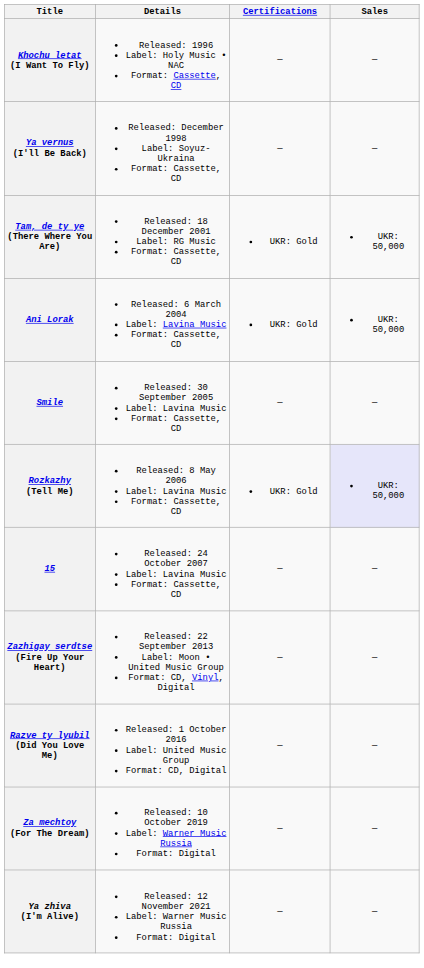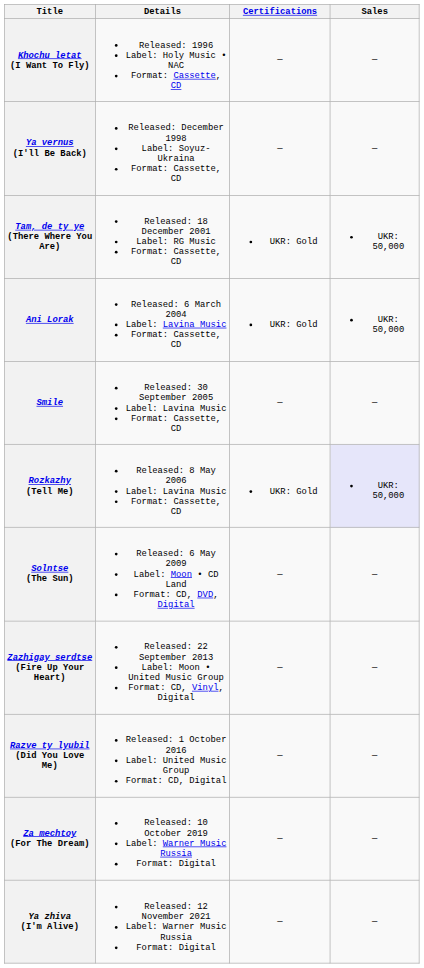 <table class="wikitable plainrowheaders" style="text-align:center;">
 <tr>
 <th scope="col" style="width:14em;">Title</th>
 <th scope="col" style="width:20em;">Details</th>
 <th scope="col" style="width:13em;"><a href='#'>Certifications</a></th>
 <th scope="col" style="width:12em;">Sales</th>
 </tr>
 <tr>
 <th scope="row"><em><a href='#'>Khochu letat</a></em><br>(I Want To Fly)</th>
 <td><br><ul><li>Released: 1996</li><li>Label: Holy Music • NAC</li><li>Format: <a href='#'>Cassette</a>, <a href='#'>CD</a></li></ul></td>
 <td>—</td>
 <td>—</td>
 </tr>
 <tr>
 <th scope="row"><em><a href='#'>Ya vernus</a></em><br>(I'll Be Back)</th>
 <td><br><ul><li>Released: December 1998</li><li>Label: Soyuz-Ukraina</li><li>Format: Cassette, CD</li></ul></td>
 <td>—</td>
 <td>—</td>
 </tr>
 <tr>
 <th scope="row"><em><a href='#'>Tam, de ty ye</a></em><br>(There Where You Are)</th>
 <td><br><ul><li>Released: 18 December 2001</li><li>Label: RG Music</li><li>Format: Cassette, CD</li></ul></td>
 <td><br><ul><li>UKR: Gold</li></ul></td>
 <td><br><ul><li>UKR: 50,000</li></ul></td>
 </tr>
 <tr>
 <th scope="row"><em><a href='#'>Ani Lorak</a></em></th>
 <td><br><ul><li>Released: 6 March 2004</li><li>Label: <a href='#'>Lavina Music</a></li><li>Format: Cassette, CD</li></ul></td>
 <td><br><ul><li>UKR: Gold</li></ul></td>
 <td><br><ul><li>UKR: 50,000</li></ul></td>
 </tr>
 <tr>
 <th scope="row"><em><a href='#'>Smile</a></em></th>
 <td><br><ul><li>Released: 30 September 2005</li><li>Label: Lavina Music</li><li>Format: Cassette, CD</li></ul></td>
 <td>—</td>
 <td>—</td>
 </tr>
 <tr>
 <th scope="row"><em><a href='#'>Rozkazhy</a></em><br>(Tell Me)</th>
 <td><br><ul><li>Released: 8 May 2006</li><li>Label: Lavina Music</li><li>Format: Cassette, CD</li></ul></td>
 <td><br><ul><li>UKR: Gold</li></ul></td>
 <td style="background: lavender;"><br><ul><li>UKR: 50,000</li></ul></td>
 </tr>
 <tr>
-<th scope="row"><em><a href='#'>15</a></em></th>
-<td><br><ul><li>Released: 24 October 2007</li><li>Label: Lavina Music</li><li>Format: Cassette, CD</li></ul></td>
+<th scope="row"><em><a href='#'>Solntse</a></em><br>(The Sun)</th>
+<td><br><ul><li>Released: 6 May 2009</li><li>Label: <a href='#'>Moon</a> • CD Land</li><li>Format: CD, <a href='#'>DVD</a>, <a href='#'>Digital</a></li></ul></td>
 <td>—</td>
 <td>—</td>
 </tr>
 <tr>
 <th scope="row"><em><a href='#'>Zazhigay serdtse</a></em><br>(Fire Up Your Heart)</th>
 <td><br><ul><li>Released: 22 September 2013</li><li>Label: Moon • United Music Group</li><li>Format: CD, <a href='#'>Vinyl</a>, Digital</li></ul></td>
 <td>—</td>
 <td>—</td>
 </tr>
 <tr>
 <th scope="row"><em><a href='#'>Razve ty lyubil</a></em><br>(Did You Love Me)</th>
 <td><br><ul><li>Released: 1 October 2016</li><li>Label: United Music Group</li><li>Format: CD, Digital</li></ul></td>
 <td>—</td>
 <td>—</td>
 </tr>
 <tr>
 <th scope="row"><em><a href='#'>Za mechtoy</a></em><br>(For The Dream)</th>
 <td><br><ul><li>Released: 10 October 2019</li><li>Label: <a href='#'>Warner Music Russia</a></li><li>Format: Digital</li></ul></td>
 <td>—</td>
 <td>—</td>
 </tr>
 <tr>
 <th scope="row"><em>Ya zhiva</em><br>(I'm Alive)</th>
 <td><br><ul><li>Released: 12 November 2021</li><li>Label: Warner Music Russia</li><li>Format: Digital</li></ul></td>
 <td>—</td>
 <td>—</td>
 </tr>
 </table>
